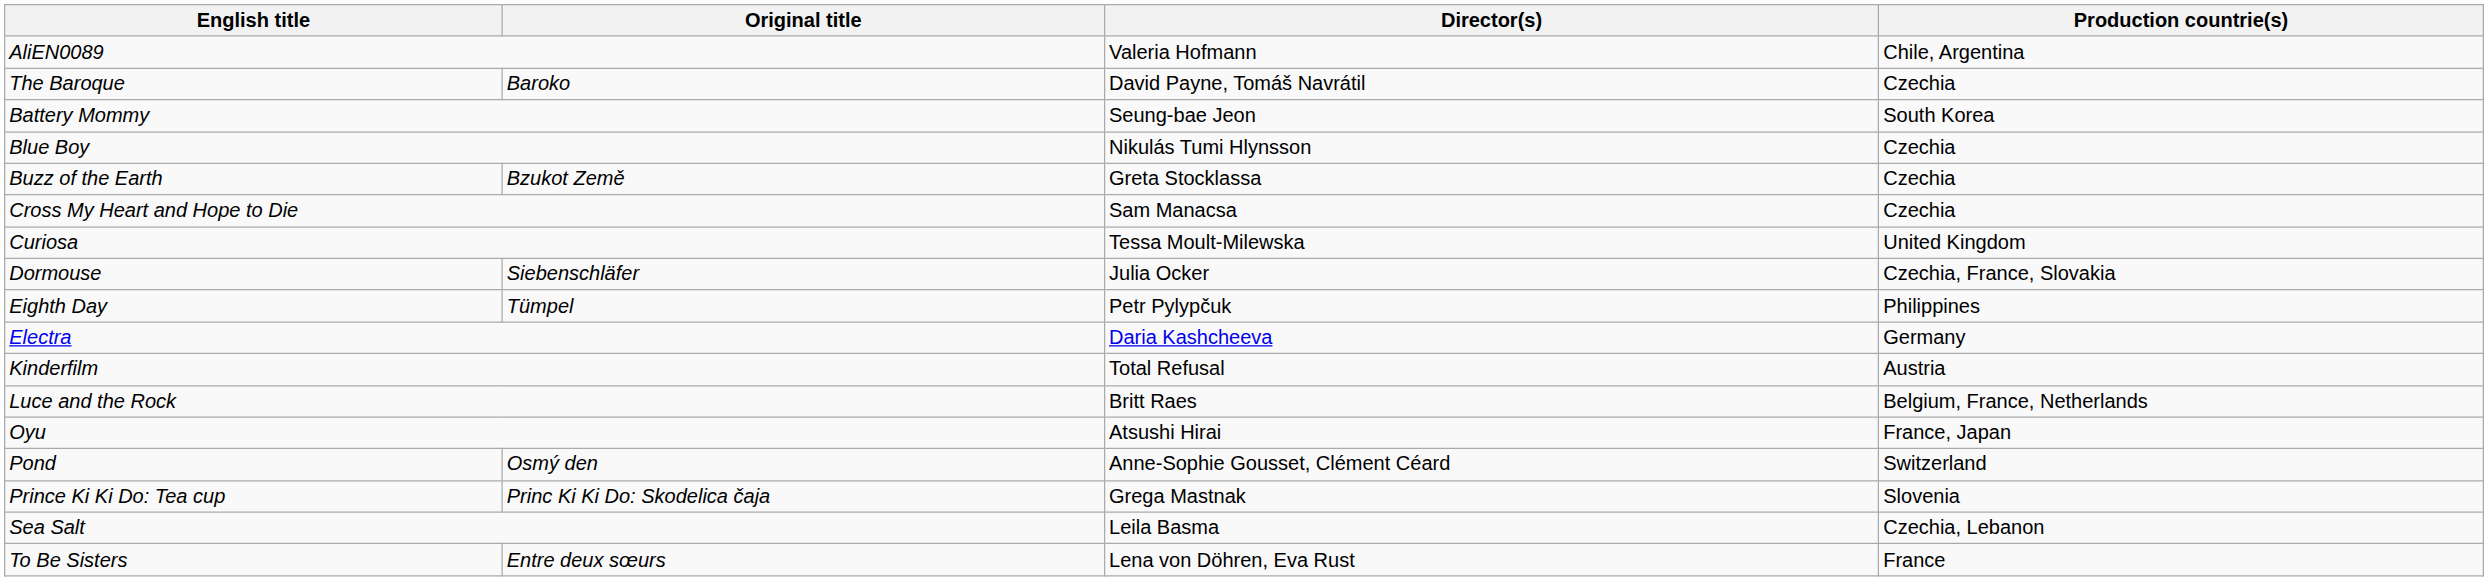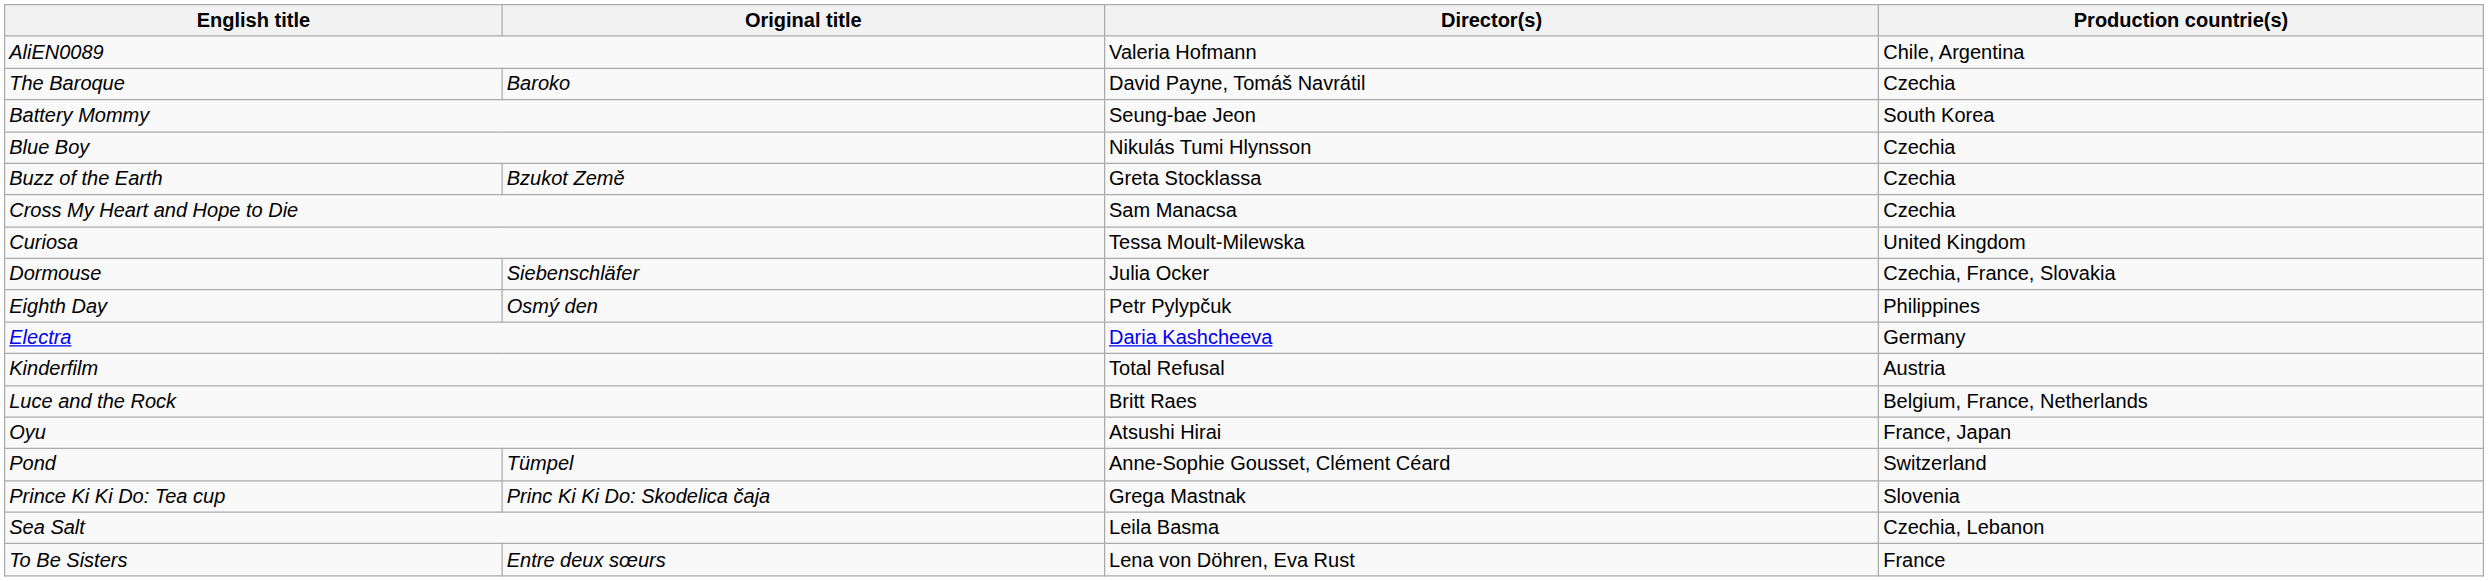 <table class="sortable wikitable" style="width:100%; margin-bottom:4px" cellpadding="5">
 <tr>
 <th scope="col">English title</th>
 <th scope="col">Original title</th>
 <th scope="col">Director(s)</th>
 <th scope="col">Production countrie(s)</th>
 </tr>
 <tr>
 <td colspan=2><em>AliEN0089</em></td>
 <td>Valeria Hofmann</td>
 <td>Chile, Argentina</td>
 </tr>
 <tr>
 <td><em>The Baroque</em></td>
 <td><em>Baroko</em></td>
 <td>David Payne, Tomáš Navrátil</td>
 <td>Czechia</td>
 </tr>
 <tr>
 <td colspan=2><em>Battery Mommy</em></td>
 <td>Seung-bae Jeon</td>
 <td>South Korea</td>
 </tr>
 <tr>
 <td colspan=2><em>Blue Boy</em></td>
 <td>Nikulás Tumi Hlynsson</td>
 <td>Czechia</td>
 </tr>
 <tr>
 <td><em>Buzz of the Earth</em></td>
 <td><em>Bzukot Země</em></td>
 <td>Greta Stocklassa</td>
 <td>Czechia</td>
 </tr>
 <tr>
 <td colspan=2><em>Cross My Heart and Hope to Die</em></td>
 <td>Sam Manacsa</td>
 <td>Czechia</td>
 </tr>
 <tr>
 <td colspan=2><em>Curiosa</em></td>
 <td>Tessa Moult-Milewska</td>
 <td>United Kingdom</td>
 </tr>
 <tr>
 <td><em>Dormouse</em></td>
 <td><em>Siebenschläfer</em></td>
 <td>Julia Ocker</td>
 <td>Czechia, France, Slovakia</td>
 </tr>
 <tr>
 <td><em>Eighth Day</em></td>
-<td><em>Tümpel</em></td>
+<td><em>Osmý den</em></td>
 <td>Petr Pylypčuk</td>
 <td>Philippines</td>
 </tr>
 <tr>
 <td colspan=2><em><a href='#'>Electra</a></em></td>
 <td><a href='#'>Daria Kashcheeva</a></td>
 <td>Germany</td>
 </tr>
 <tr>
 <td colspan=2><em>Kinderfilm</em></td>
 <td>Total Refusal</td>
 <td>Austria</td>
 </tr>
 <tr>
 <td colspan=2><em>Luce and the Rock</em></td>
 <td>Britt Raes</td>
 <td>Belgium, France, Netherlands</td>
 </tr>
 <tr>
 <td colspan=2><em>Oyu</em></td>
 <td>Atsushi Hirai</td>
 <td>France, Japan</td>
 </tr>
 <tr>
 <td><em>Pond</em></td>
-<td><em>Osmý den</em></td>
+<td><em>Tümpel</em></td>
 <td>Anne-Sophie Gousset, Clément Céard</td>
 <td>Switzerland</td>
 </tr>
 <tr>
 <td><em>Prince Ki Ki Do: Tea cup</em></td>
 <td><em>Princ Ki Ki Do: Skodelica čaja</em></td>
 <td>Grega Mastnak</td>
 <td>Slovenia</td>
 </tr>
 <tr>
 <td colspan=2><em>Sea Salt</em></td>
 <td>Leila Basma</td>
 <td>Czechia, Lebanon</td>
 </tr>
 <tr>
 <td><em>To Be Sisters</em></td>
 <td><em>Entre deux sœurs</em></td>
 <td>Lena von Döhren, Eva Rust</td>
 <td>France</td>
 </tr>
 </table>
